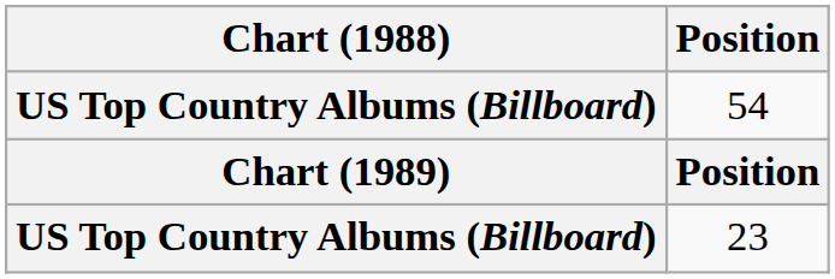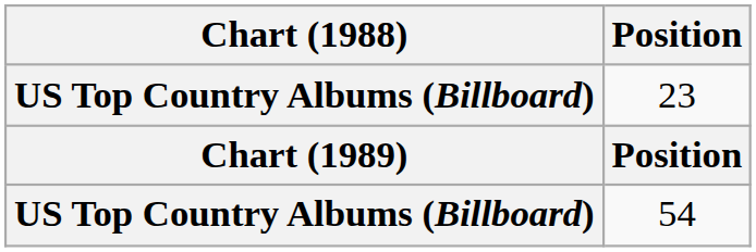 <table class="wikitable plainrowheaders" style="text-align:center">
 <tr>
 <th scope="col">Chart (1988)</th>
 <th scope="col">Position</th>
 </tr>
 <tr>
 <th scope="row">US Top Country Albums (<em>Billboard</em>)</th>
-<td>54</td>
+<td>23</td>
 </tr>
 <tr>
 <th scope="col">Chart (1989)</th>
 <th scope="col">Position</th>
 </tr>
 <tr>
 <th scope="row">US Top Country Albums (<em>Billboard</em>)</th>
-<td>23</td>
+<td>54</td>
 </tr>
 </table>
